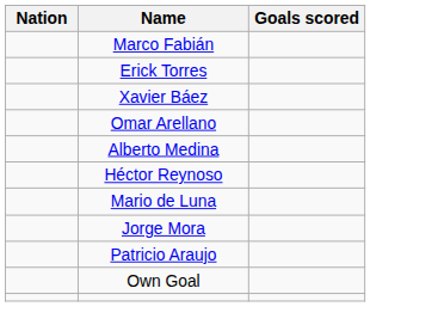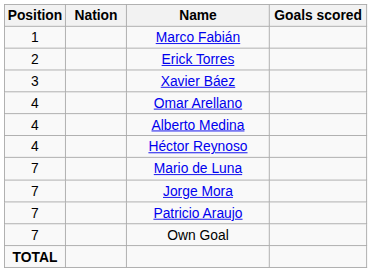 <table class="wikitable" style="font-size: 95%; text-align: center;">
 <tr>
+<th width=60>Position</th>
 <th width=60>Nation</th>
 <th width=150>Name</th>
 <th width=100>Goals scored</th>
 </tr>
 <tr>
+<td>1</td>
 <td></td>
 <td><a href='#'>Marco Fabián</a></td>
 <td></td>
 </tr>
 <tr>
+<td>2</td>
 <td></td>
 <td><a href='#'>Erick Torres</a></td>
 <td></td>
 </tr>
 <tr>
+<td>3</td>
 <td></td>
 <td><a href='#'>Xavier Báez</a></td>
 <td></td>
 </tr>
 <tr>
+<td>4</td>
 <td></td>
 <td><a href='#'>Omar Arellano</a></td>
 <td></td>
 </tr>
 <tr>
+<td>4</td>
 <td></td>
 <td><a href='#'>Alberto Medina</a></td>
 <td></td>
 </tr>
 <tr>
+<td>4</td>
 <td></td>
 <td><a href='#'>Héctor Reynoso</a></td>
 <td></td>
 </tr>
 <tr>
+<td>7</td>
 <td></td>
 <td><a href='#'>Mario de Luna</a></td>
 <td></td>
 </tr>
 <tr>
+<td>7</td>
 <td></td>
 <td><a href='#'>Jorge Mora</a></td>
 <td></td>
 </tr>
 <tr>
+<td>7</td>
 <td></td>
 <td><a href='#'>Patricio Araujo</a></td>
 <td></td>
 </tr>
 <tr>
+<td>7</td>
 <td></td>
 <td>Own Goal</td>
 <td></td>
 </tr>
 <tr>
+<td><strong>TOTAL</strong></td>
 <td></td>
 <td></td>
 <td></td>
 </tr>
 </table>
